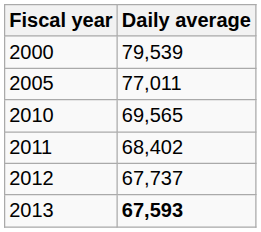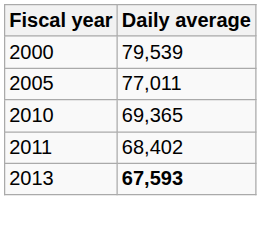 <table class="wikitable">
 <tr>
 <th>Fiscal year</th>
 <th>Daily average</th>
 </tr>
 <tr>
 <td>2000</td>
 <td>79,539</td>
 </tr>
 <tr>
 <td>2005</td>
 <td>77,011</td>
 </tr>
 <tr>
 <td>2010</td>
-<td>69,565</td>
+<td>69,365</td>
 </tr>
 <tr>
 <td>2011</td>
 <td>68,402</td>
 </tr>
 <tr>
-<td>2012</td>
-<td>67,737</td>
-</tr>
-<tr>
 <td>2013</td>
 <td><strong>67,593</strong></td>
 </tr>
 </table>
